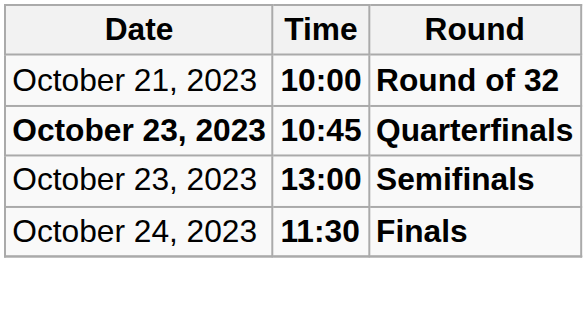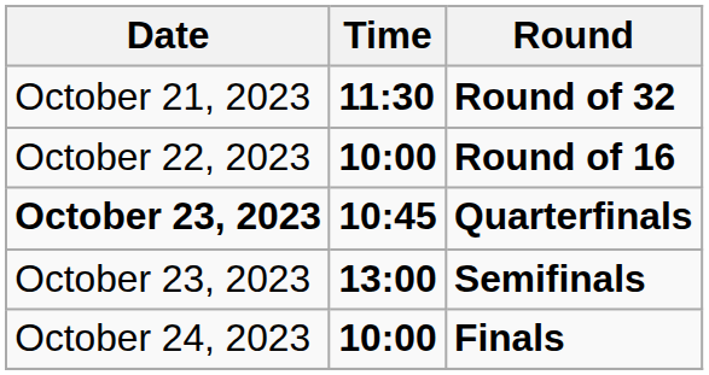 <table class="wikitable">
 <tr>
 <th>Date</th>
 <th>Time</th>
 <th>Round</th>
 </tr>
 <tr>
 <td>October 21, 2023</td>
+<td><strong>11:30</strong></td>
+<td><strong>Round of 32</strong></td>
+</tr>
+<tr>
+<td>October 22, 2023</td>
 <td><strong>10:00</strong></td>
-<td><strong>Round of 32</strong></td>
+<td><strong>Round of 16</strong></td>
 </tr>
 <tr>
 <td><strong>October 23, 2023</strong></td>
 <td><strong>10:45</strong></td>
 <td><strong>Quarterfinals</strong></td>
 </tr>
 <tr>
 <td>October 23, 2023</td>
 <td><strong>13:00</strong></td>
 <td><strong>Semifinals</strong></td>
 </tr>
 <tr>
 <td>October 24, 2023</td>
-<td><strong>11:30</strong></td>
+<td><strong>10:00</strong></td>
 <td><strong>Finals</strong></td>
 </tr>
 <tr>
 </tr>
 </table>
